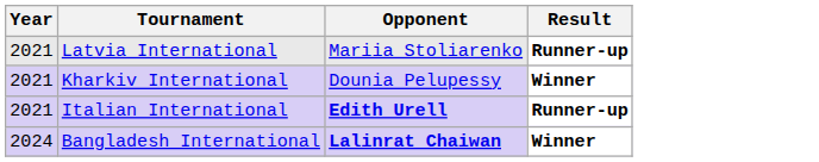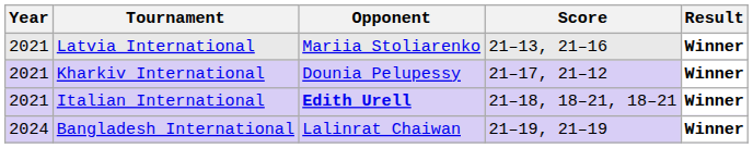 <table class="sortable wikitable" style="font-size: 90%;">
 <tr>
 <th>Year</th>
 <th>Tournament</th>
 <th>Opponent</th>
+<th>Score</th>
 <th>Result</th>
 </tr>
 <tr style="background:#E9E9E9">
 <td align="center">2021</td>
 <td align="left"><a href='#'>Latvia International</a></td>
 <td align="left"> <a href='#'>Mariia Stoliarenko</a></td>
-<td style="text-align:left; background:white"> <strong>Runner-up</strong></td>
+<td align="left">21–13, 21–16</td>
+<td style="text-align:left; background:white"> <strong>Winner</strong></td>
 </tr>
 <tr style="background:#D8CEF6">
 <td align="center">2021</td>
 <td align="left"><a href='#'>Kharkiv International</a></td>
 <td align="left"> <a href='#'>Dounia Pelupessy</a></td>
+<td align="left">21–17, 21–12</td>
 <td style="text-align:left; background:white"> <strong>Winner</strong></td>
 </tr>
 <tr style="background:#D8CEF6">
 <td align="center">2021</td>
 <td align="left"><a href='#'>Italian International</a></td>
 <td align="left"><strong> <a href='#'>Edith Urell</a></strong></td>
-<td style="text-align:left; background:white"> <strong>Runner-up</strong></td>
+<td align="left">21–18, 18–21, 18–21</td>
+<td style="text-align:left; background:white"> <strong>Winner</strong></td>
 </tr>
 <tr style="background:#D8CEF6">
 <td align="center">2024</td>
 <td align="left"><a href='#'>Bangladesh International</a></td>
-<td align="left"><strong> <a href='#'>Lalinrat Chaiwan</a></strong></td>
+<td align="left"> <a href='#'>Lalinrat Chaiwan</a></td>
+<td align="left">21–19, 21–19</td>
 <td style="text-align:left; background:white"> <strong>Winner</strong></td>
 </tr>
 </table>
